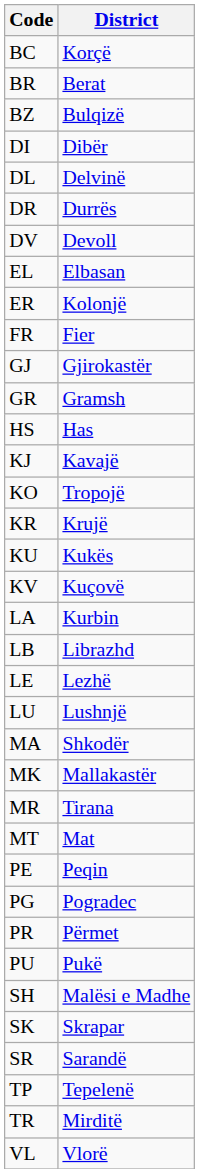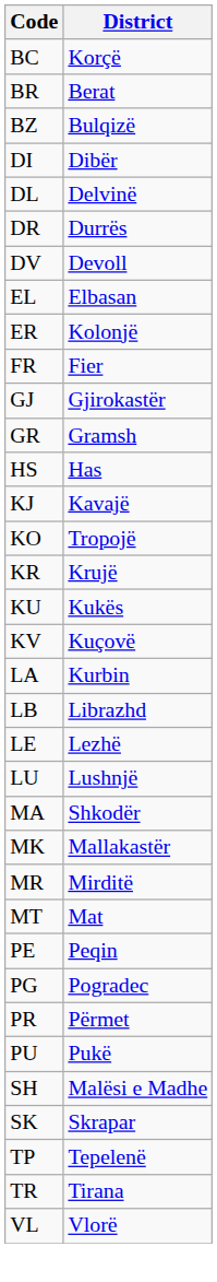 <table class=wikitable>
 <tr>
 <th>Code</th>
 <th><a href='#'>District</a></th>
 </tr>
 <tr>
 <td>BC</td>
 <td><a href='#'>Korçë</a></td>
 </tr>
 <tr>
 <td>BR</td>
 <td><a href='#'>Berat</a></td>
 </tr>
 <tr>
 <td>BZ</td>
 <td><a href='#'>Bulqizë</a></td>
 </tr>
 <tr>
 <td>DI</td>
 <td><a href='#'>Dibër</a></td>
 </tr>
 <tr>
 <td>DL</td>
 <td><a href='#'>Delvinë</a></td>
 </tr>
 <tr>
 <td>DR</td>
 <td><a href='#'>Durrës</a></td>
 </tr>
 <tr>
 <td>DV</td>
 <td><a href='#'>Devoll</a></td>
 </tr>
 <tr>
 <td>EL</td>
 <td><a href='#'>Elbasan</a></td>
 </tr>
 <tr>
 <td>ER</td>
 <td><a href='#'>Kolonjë</a></td>
 </tr>
 <tr>
 <td>FR</td>
 <td><a href='#'>Fier</a></td>
 </tr>
 <tr>
 <td>GJ</td>
 <td><a href='#'>Gjirokastër</a></td>
 </tr>
 <tr>
 <td>GR</td>
 <td><a href='#'>Gramsh</a></td>
 </tr>
 <tr>
 <td>HS</td>
 <td><a href='#'>Has</a></td>
 </tr>
 <tr>
 <td>KJ</td>
 <td><a href='#'>Kavajë</a></td>
 </tr>
 <tr>
 <td>KO</td>
 <td><a href='#'>Tropojë</a></td>
 </tr>
 <tr>
 <td>KR</td>
 <td><a href='#'>Krujë</a></td>
 </tr>
 <tr>
 <td>KU</td>
 <td><a href='#'>Kukës</a></td>
 </tr>
 <tr>
 <td>KV</td>
 <td><a href='#'>Kuçovë</a></td>
 </tr>
 <tr>
 <td>LA</td>
 <td><a href='#'>Kurbin</a></td>
 </tr>
 <tr>
 <td>LB</td>
 <td><a href='#'>Librazhd</a></td>
 </tr>
 <tr>
 <td>LE</td>
 <td><a href='#'>Lezhë</a></td>
 </tr>
 <tr>
 <td>LU</td>
 <td><a href='#'>Lushnjë</a></td>
 </tr>
 <tr>
 <td>MA</td>
 <td><a href='#'>Shkodër</a></td>
 </tr>
 <tr>
 <td>MK</td>
 <td><a href='#'>Mallakastër</a></td>
 </tr>
 <tr>
 <td>MR</td>
-<td><a href='#'>Tirana</a></td>
+<td><a href='#'>Mirditë</a></td>
 </tr>
 <tr>
 <td>MT</td>
 <td><a href='#'>Mat</a></td>
 </tr>
 <tr>
 <td>PE</td>
 <td><a href='#'>Peqin</a></td>
 </tr>
 <tr>
 <td>PG</td>
 <td><a href='#'>Pogradec</a></td>
 </tr>
 <tr>
 <td>PR</td>
 <td><a href='#'>Përmet</a></td>
 </tr>
 <tr>
 <td>PU</td>
 <td><a href='#'>Pukë</a></td>
 </tr>
 <tr>
 <td>SH</td>
 <td><a href='#'>Malësi e Madhe</a></td>
 </tr>
 <tr>
 <td>SK</td>
 <td><a href='#'>Skrapar</a></td>
 </tr>
 <tr>
-<td>SR</td>
-<td><a href='#'>Sarandë</a></td>
-</tr>
-<tr>
 <td>TP</td>
 <td><a href='#'>Tepelenë</a></td>
 </tr>
 <tr>
 <td>TR</td>
-<td><a href='#'>Mirditë</a></td>
+<td><a href='#'>Tirana</a></td>
 </tr>
 <tr>
 <td>VL</td>
 <td><a href='#'>Vlorë</a></td>
 </tr>
 </table>
